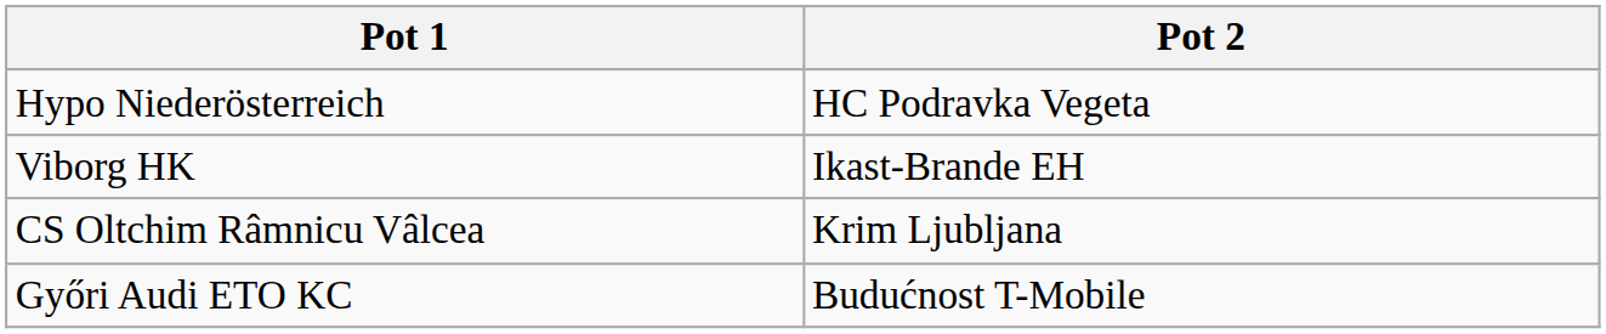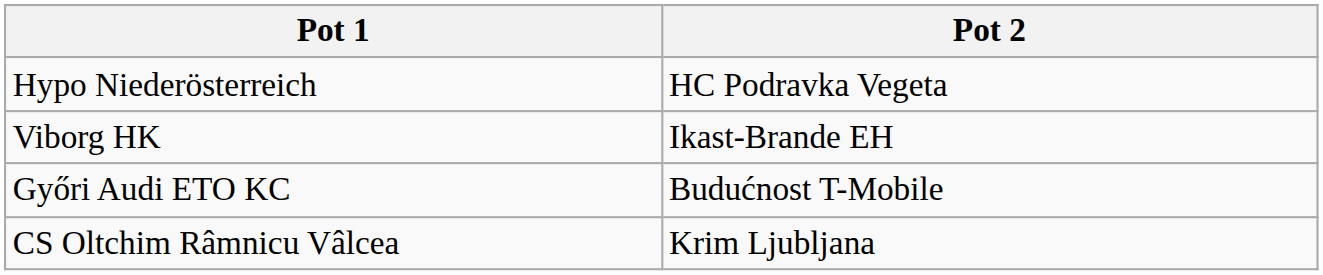 <table class="wikitable" width=50%>
 <tr>
 <th width=50%>Pot 1</th>
 <th width=50%>Pot 2</th>
 </tr>
 <tr>
 <td>Hypo Niederösterreich</td>
 <td>HC Podravka Vegeta</td>
 </tr>
 <tr>
 <td>Viborg HK</td>
 <td>Ikast-Brande EH</td>
 </tr>
 <tr>
+<td>Győri Audi ETO KC</td>
+<td>Budućnost T-Mobile</td>
+</tr>
+<tr>
 <td>CS Oltchim Râmnicu Vâlcea</td>
 <td>Krim Ljubljana</td>
 </tr>
-<tr>
-<td>Győri Audi ETO KC</td>
-<td>Budućnost T-Mobile</td>
-</tr>
 </table>
